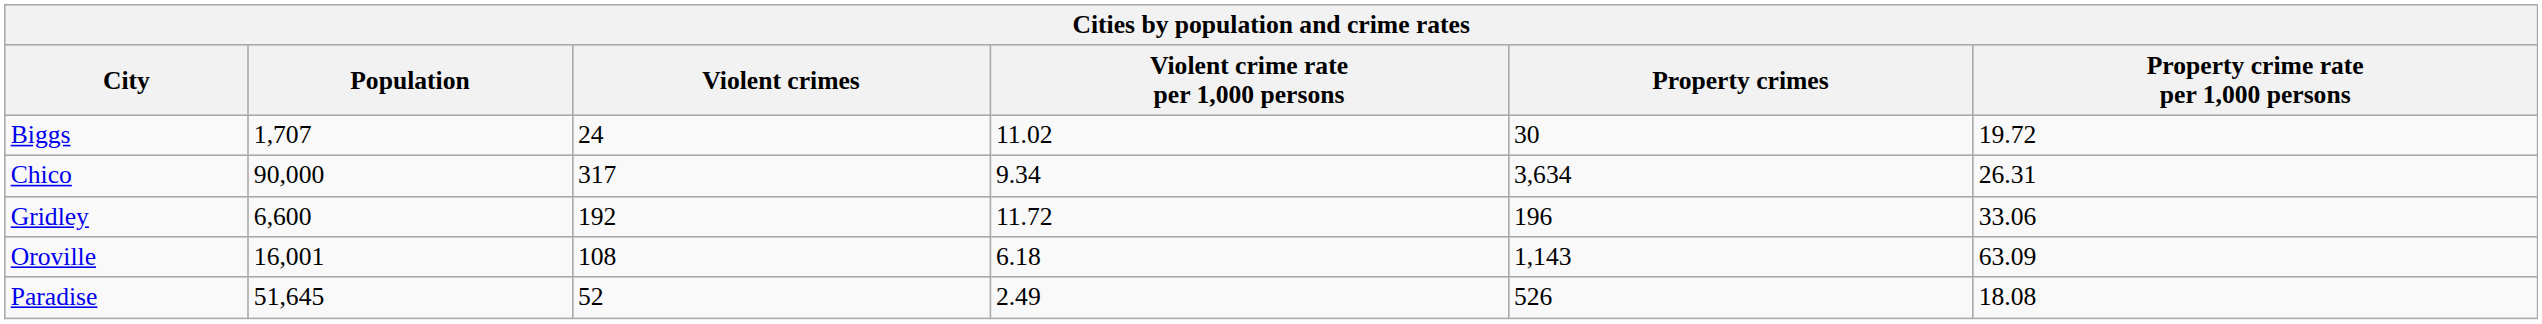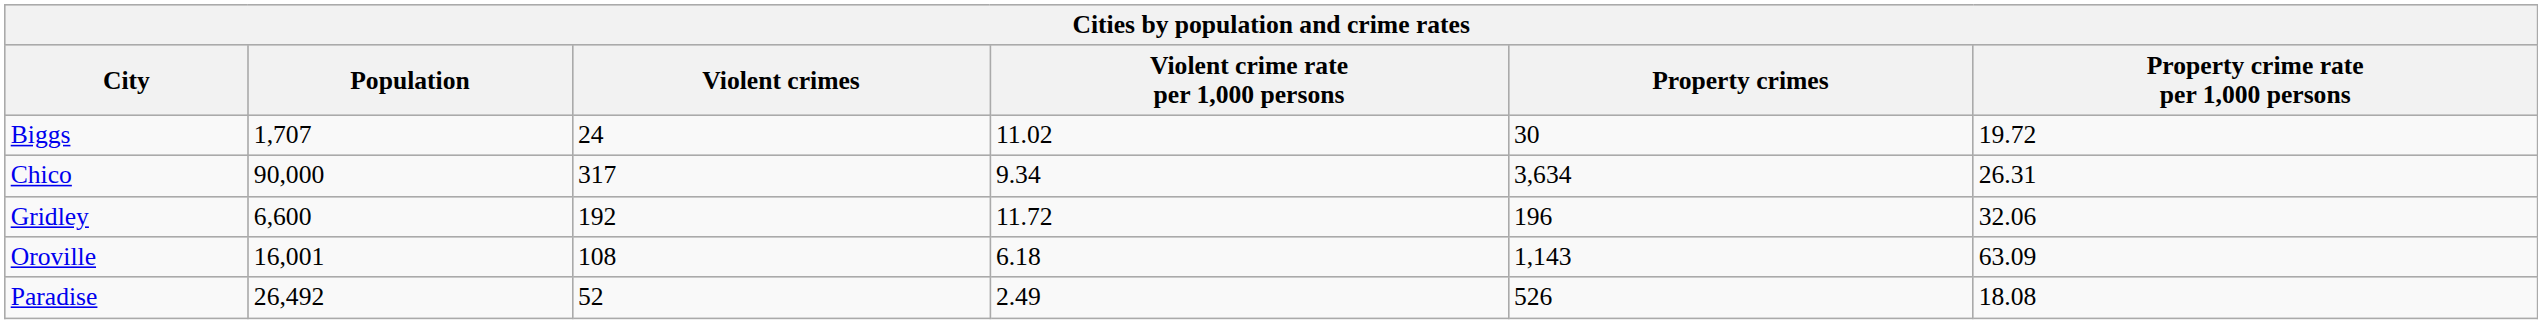 <table class="wikitable collapsible collapsed sortable" style="width: 100%;">
 <tr>
 <th colspan="9">Cities by population and crime rates</th>
 </tr>
 <tr>
 <th>City</th>
 <th data-sort-type="number">Population</th>
 <th data-sort-type="number">Violent crimes</th>
 <th data-sort-type="number">Violent crime rate<br>per 1,000 persons</th>
 <th data-sort-type="number">Property crimes</th>
 <th data-sort-type="number">Property crime rate<br>per 1,000 persons</th>
 </tr>
 <tr>
 <td><a href='#'>Biggs</a></td>
 <td>1,707</td>
 <td>24</td>
 <td>11.02</td>
 <td>30</td>
 <td>19.72</td>
 </tr>
 <tr>
 <td><a href='#'>Chico</a></td>
 <td>90,000</td>
 <td>317</td>
 <td>9.34</td>
 <td>3,634</td>
 <td>26.31</td>
 </tr>
 <tr>
 <td><a href='#'>Gridley</a></td>
 <td>6,600</td>
 <td>192</td>
 <td>11.72</td>
 <td>196</td>
-<td>33.06</td>
+<td>32.06</td>
 </tr>
 <tr>
 <td><a href='#'>Oroville</a></td>
 <td>16,001</td>
 <td>108</td>
 <td>6.18</td>
 <td>1,143</td>
 <td>63.09</td>
 </tr>
 <tr>
 <td><a href='#'>Paradise</a></td>
-<td>51,645</td>
+<td>26,492</td>
 <td>52</td>
 <td>2.49</td>
 <td>526</td>
 <td>18.08</td>
 </tr>
 </table>
